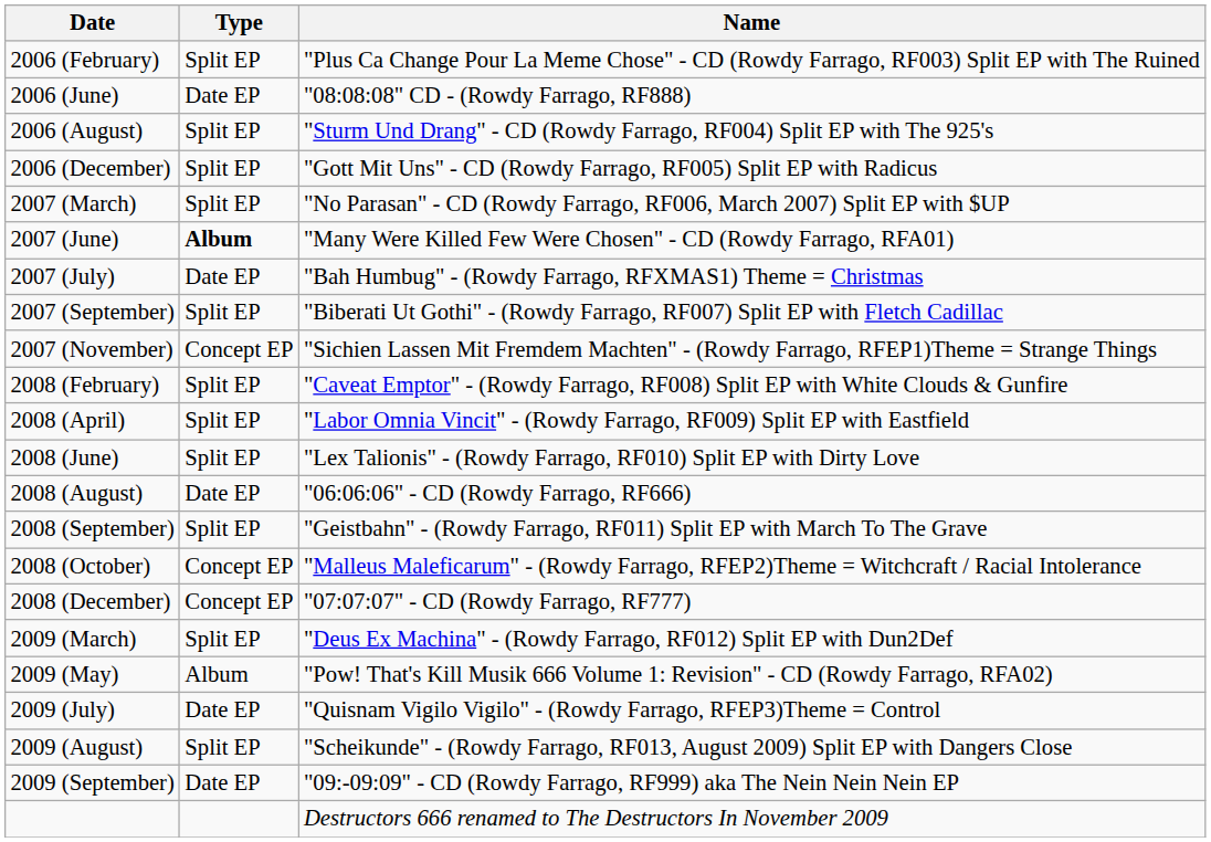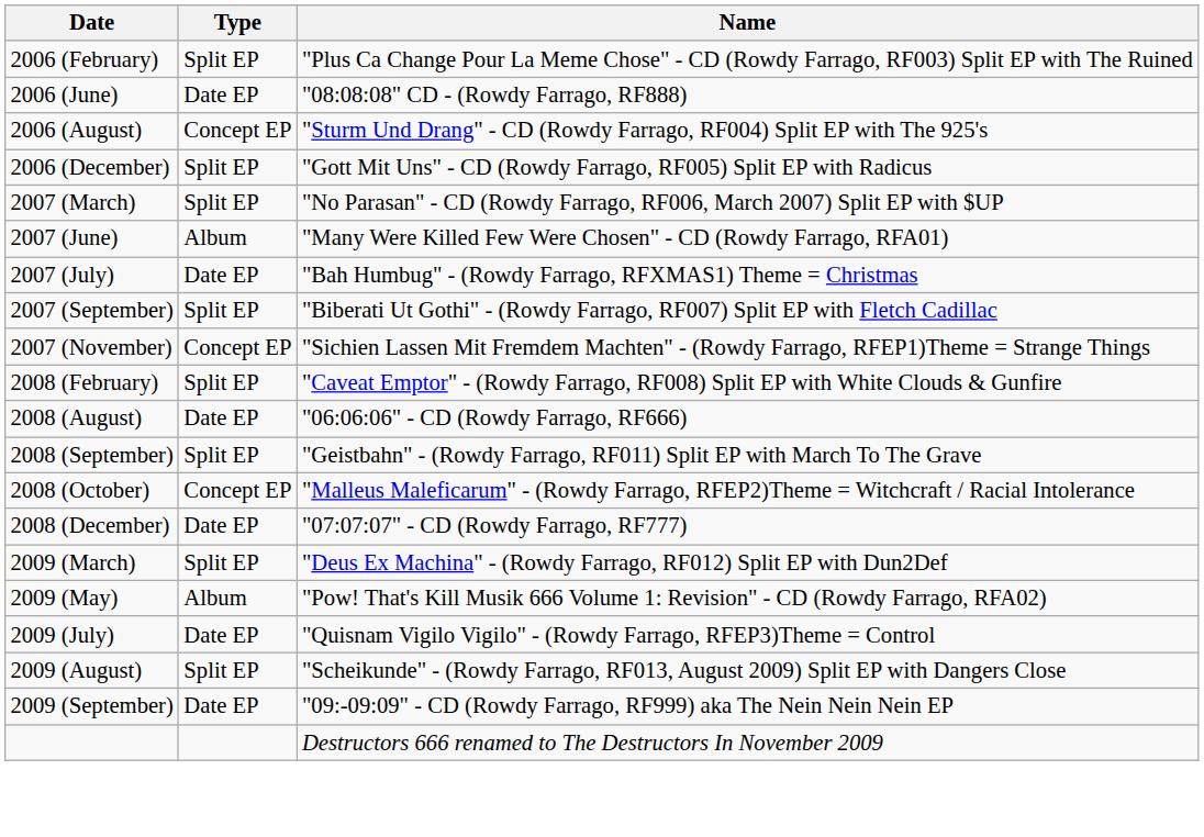 <table class="wikitable">
 <tr>
 <th>Date</th>
 <th>Type</th>
 <th>Name</th>
 </tr>
 <tr>
 <td>2006 (February)</td>
 <td>Split EP</td>
 <td>"Plus Ca Change Pour La Meme Chose" - CD (Rowdy Farrago, RF003) Split EP with The Ruined</td>
 </tr>
 <tr>
 <td>2006 (June)</td>
 <td>Date EP</td>
 <td>"08:08:08" CD - (Rowdy Farrago, RF888)</td>
 </tr>
 <tr>
 <td>2006 (August)</td>
-<td>Split EP</td>
+<td>Concept EP</td>
 <td>"<a href='#'>Sturm Und Drang</a>" - CD (Rowdy Farrago, RF004) Split EP with The 925's</td>
 </tr>
 <tr>
 <td>2006 (December)</td>
 <td>Split EP</td>
 <td>"Gott Mit Uns" - CD (Rowdy Farrago, RF005) Split EP with Radicus</td>
 </tr>
 <tr>
 <td>2007 (March)</td>
 <td>Split EP</td>
 <td>"No Parasan" - CD (Rowdy Farrago, RF006, March 2007) Split EP with $UP</td>
 </tr>
 <tr>
 <td>2007 (June)</td>
-<td><strong>Album</strong></td>
+<td>Album</td>
 <td>"Many Were Killed Few Were Chosen" - CD (Rowdy Farrago, RFA01)</td>
 </tr>
 <tr>
 <td>2007 (July)</td>
 <td>Date EP</td>
 <td>"Bah Humbug" - (Rowdy Farrago, RFXMAS1) Theme = <a href='#'>Christmas</a></td>
 </tr>
 <tr>
 <td>2007 (September)</td>
 <td>Split EP</td>
 <td>"Biberati Ut Gothi" - (Rowdy Farrago, RF007) Split EP with <a href='#'>Fletch Cadillac</a></td>
 </tr>
 <tr>
 <td>2007 (November)</td>
 <td>Concept EP</td>
 <td>"Sichien Lassen Mit Fremdem Machten" - (Rowdy Farrago, RFEP1)Theme = Strange Things</td>
 </tr>
 <tr>
 <td>2008 (February)</td>
 <td>Split EP</td>
 <td>"<a href='#'>Caveat Emptor</a>" - (Rowdy Farrago, RF008) Split EP with White Clouds & Gunfire</td>
 </tr>
 <tr>
-<td>2008 (April)</td>
-<td>Split EP</td>
-<td>"<a href='#'>Labor Omnia Vincit</a>" - (Rowdy Farrago, RF009) Split EP with Eastfield</td>
-</tr>
-<tr>
-<td>2008 (June)</td>
-<td>Split EP</td>
-<td>"Lex Talionis" - (Rowdy Farrago, RF010) Split EP with Dirty Love</td>
-</tr>
-<tr>
 <td>2008 (August)</td>
 <td>Date EP</td>
 <td>"06:06:06" - CD (Rowdy Farrago, RF666)</td>
 </tr>
 <tr>
 <td>2008 (September)</td>
 <td>Split EP</td>
 <td>"Geistbahn" - (Rowdy Farrago, RF011) Split EP with March To The Grave</td>
 </tr>
 <tr>
 <td>2008 (October)</td>
 <td>Concept EP</td>
 <td>"<a href='#'>Malleus Maleficarum</a>" - (Rowdy Farrago, RFEP2)Theme = Witchcraft / Racial Intolerance</td>
 </tr>
 <tr>
 <td>2008 (December)</td>
-<td>Concept EP</td>
+<td>Date EP</td>
 <td>"07:07:07" - CD (Rowdy Farrago, RF777)</td>
 </tr>
 <tr>
 <td>2009 (March)</td>
 <td>Split EP</td>
 <td>"<a href='#'>Deus Ex Machina</a>" - (Rowdy Farrago, RF012) Split EP with Dun2Def</td>
 </tr>
 <tr>
 <td>2009 (May)</td>
 <td>Album</td>
 <td>"Pow! That's Kill Musik 666 Volume 1: Revision" - CD (Rowdy Farrago, RFA02)</td>
 </tr>
 <tr>
 <td>2009 (July)</td>
 <td>Date EP</td>
 <td>"Quisnam Vigilo Vigilo" - (Rowdy Farrago, RFEP3)Theme = Control</td>
 </tr>
 <tr>
 <td>2009 (August)</td>
 <td>Split EP</td>
 <td>"Scheikunde" - (Rowdy Farrago, RF013, August 2009) Split EP with Dangers Close</td>
 </tr>
 <tr>
 <td>2009 (September)</td>
 <td>Date EP</td>
 <td>"09:-09:09" - CD (Rowdy Farrago, RF999) aka The Nein Nein Nein EP</td>
 </tr>
 <tr>
 <td></td>
 <td></td>
 <td><em>Destructors 666 renamed to The Destructors In November 2009</em></td>
 </tr>
 </table>
